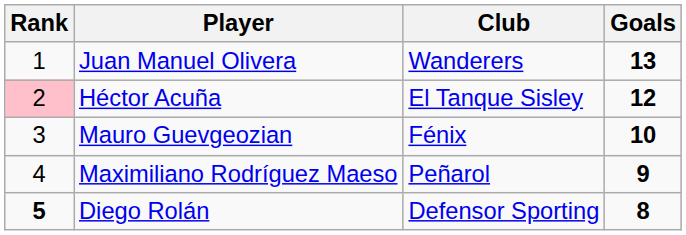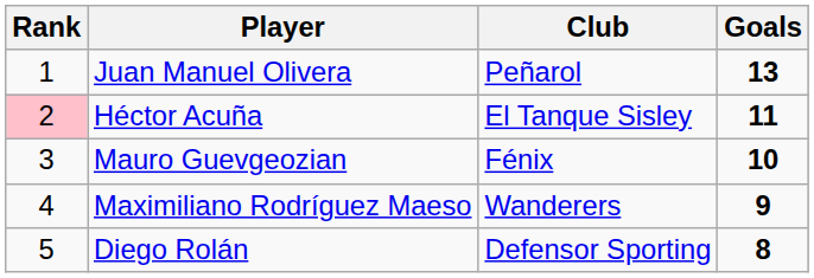 <table class="wikitable" border="1">
 <tr>
 <th>Rank</th>
 <th>Player</th>
 <th>Club</th>
 <th>Goals</th>
 </tr>
 <tr>
 <td style="text-align:center">1</td>
 <td> <a href='#'>Juan Manuel Olivera</a></td>
-<td><a href='#'>Wanderers</a></td>
+<td><a href='#'>Peñarol</a></td>
 <td style="text-align:center"><strong>13</strong></td>
 </tr>
 <tr>
 <td style="background: pink; text-align:center">2</td>
 <td> <a href='#'>Héctor Acuña</a></td>
 <td><a href='#'>El Tanque Sisley</a></td>
-<td style="text-align:center"><strong>12</strong></td>
+<td style="text-align:center"><strong>11</strong></td>
 </tr>
 <tr>
 <td style="text-align:center">3</td>
 <td> <a href='#'>Mauro Guevgeozian</a></td>
 <td><a href='#'>Fénix</a></td>
 <td style="text-align:center"><strong>10</strong></td>
 </tr>
 <tr>
 <td style="text-align:center">4</td>
 <td> <a href='#'>Maximiliano Rodríguez Maeso</a></td>
-<td><a href='#'>Peñarol</a></td>
+<td><a href='#'>Wanderers</a></td>
 <td style="text-align:center"><strong>9</strong></td>
 </tr>
 <tr>
-<td style="text-align:center"><strong>5</strong></td>
+<td style="text-align:center">5</td>
 <td> <a href='#'>Diego Rolán</a></td>
 <td><a href='#'>Defensor Sporting</a></td>
 <td style="text-align:center"><strong>8</strong></td>
 </tr>
 </table>
